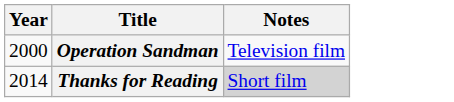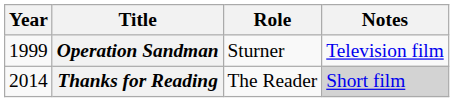 <table class="wikitable sortable plainrowheaders">
 <tr>
 <th scope="col">Year</th>
 <th scope="col">Title</th>
+<th scope="col">Role</th>
 <th scope="col" class="unsortable">Notes</th>
 </tr>
 <tr>
-<td align="center">2000</td>
+<td align="center">1999</td>
 <th scope="row"><em>Operation Sandman</em></th>
+<td>Sturner</td>
 <td><a href='#'>Television film</a></td>
 </tr>
 <tr>
 <td align="center">2014</td>
 <th scope="row"><em>Thanks for Reading</em></th>
+<td>The Reader</td>
 <td style="background: lightgrey;"><a href='#'>Short film</a></td>
 </tr>
 </table>
